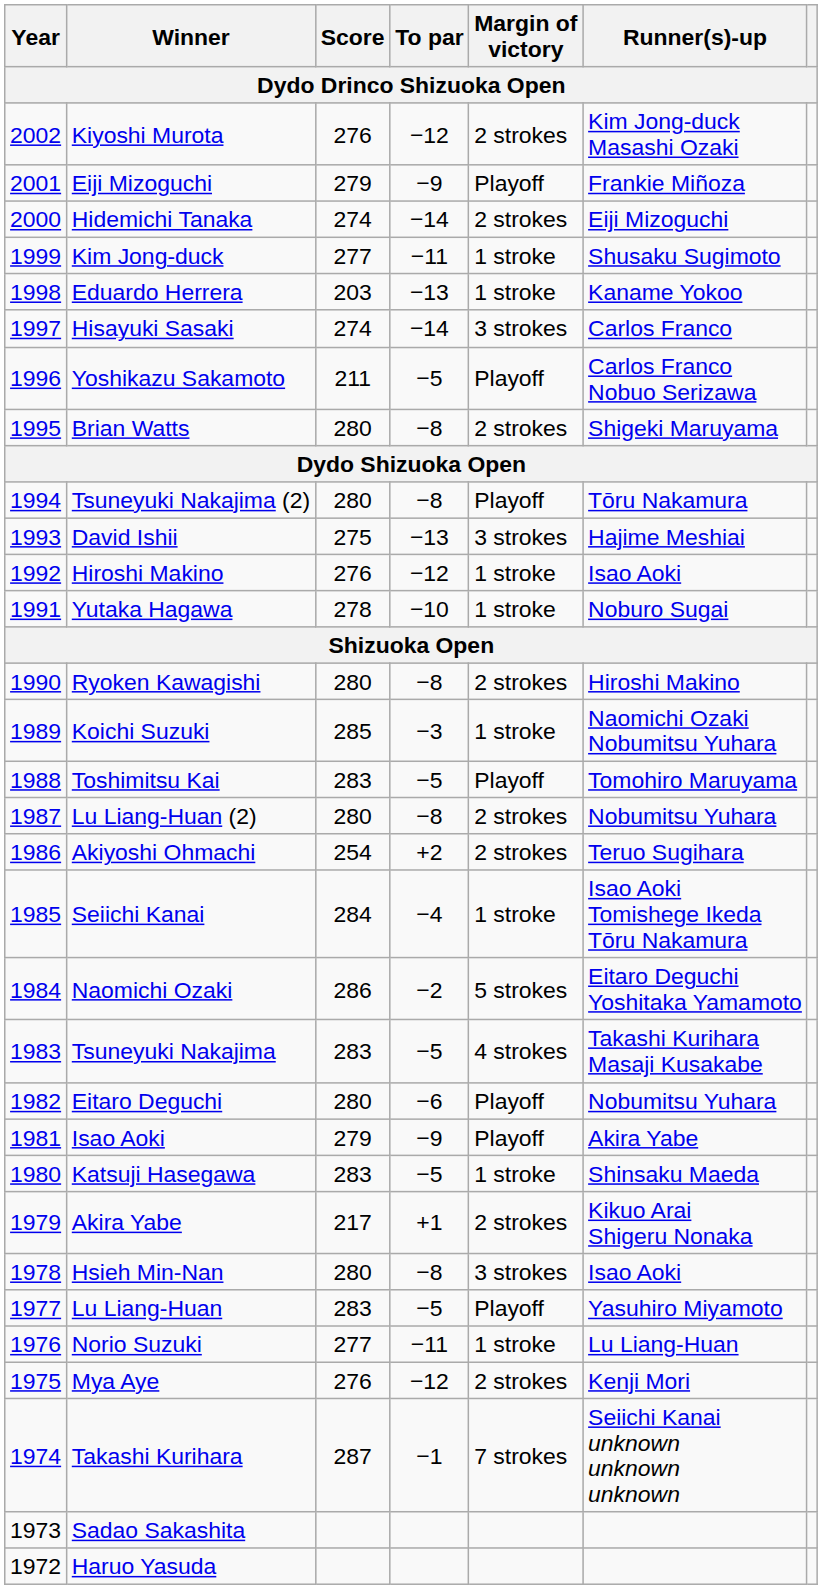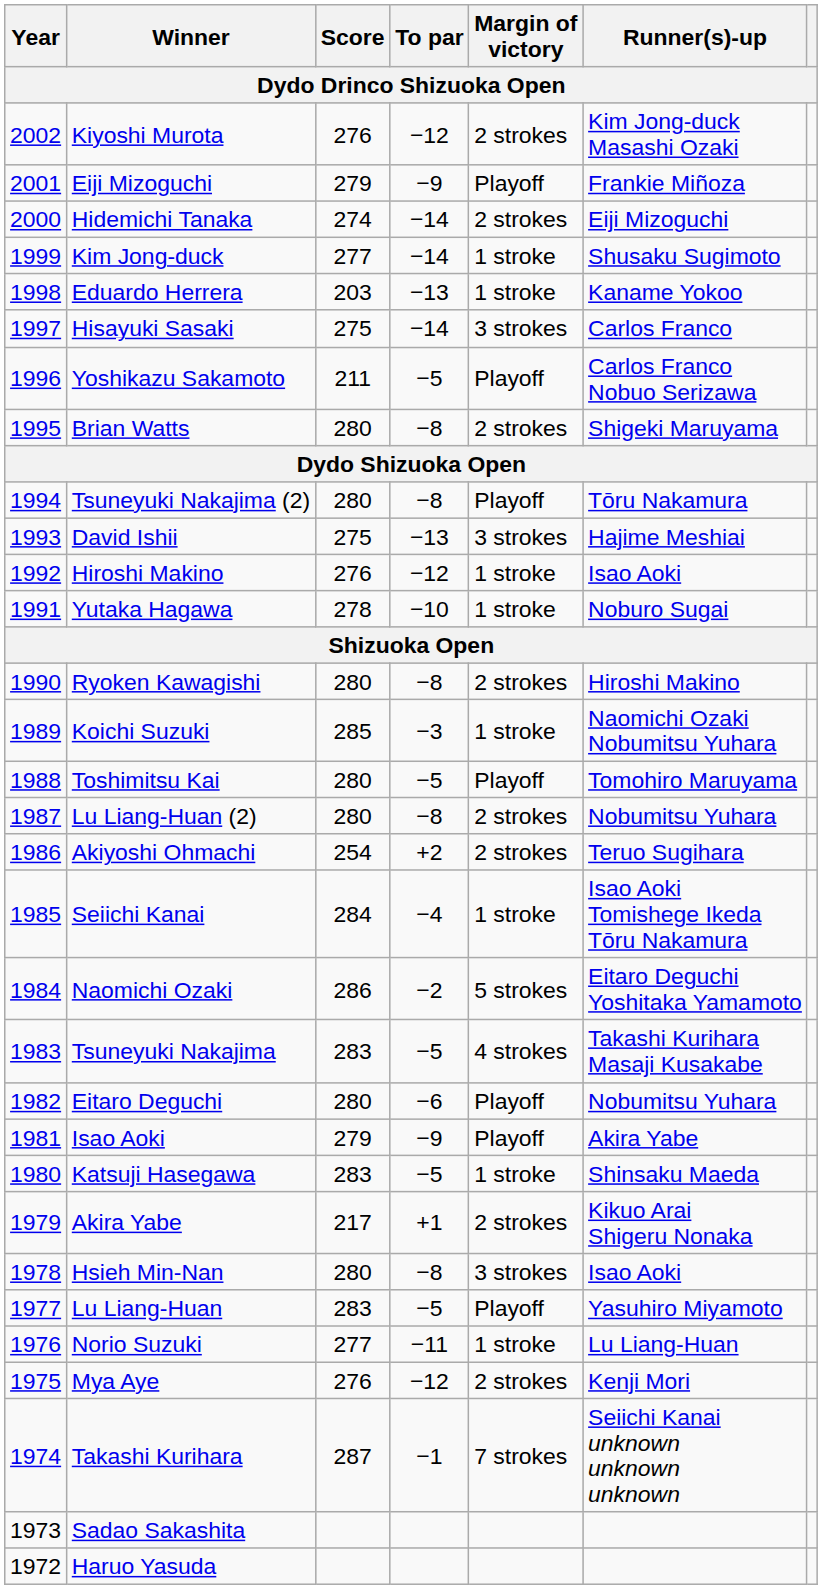 <table class=wikitable style="font-size:95%">
 <tr>
 <th>Year</th>
 <th>Winner</th>
 <th>Score</th>
 <th>To par</th>
 <th>Margin of<br>victory</th>
 <th>Runner(s)-up</th>
 <th></th>
 </tr>
 <tr>
 <th colspan=7>Dydo Drinco Shizuoka Open</th>
 </tr>
 <tr>
 <td><a href='#'>2002</a></td>
 <td> <a href='#'>Kiyoshi Murota</a></td>
 <td align=center>276</td>
 <td align=center>−12</td>
 <td>2 strokes</td>
 <td> <a href='#'>Kim Jong-duck</a><br> <a href='#'>Masashi Ozaki</a></td>
 <td></td>
 </tr>
 <tr>
 <td><a href='#'>2001</a></td>
 <td> <a href='#'>Eiji Mizoguchi</a></td>
 <td align=center>279</td>
 <td align=center>−9</td>
 <td>Playoff</td>
 <td> <a href='#'>Frankie Miñoza</a></td>
 <td></td>
 </tr>
 <tr>
 <td><a href='#'>2000</a></td>
 <td> <a href='#'>Hidemichi Tanaka</a></td>
 <td align=center>274</td>
 <td align=center>−14</td>
 <td>2 strokes</td>
 <td> <a href='#'>Eiji Mizoguchi</a></td>
 <td></td>
 </tr>
 <tr>
 <td><a href='#'>1999</a></td>
 <td> <a href='#'>Kim Jong-duck</a></td>
 <td align=center>277</td>
-<td align=center>−11</td>
+<td align=center>−14</td>
 <td>1 stroke</td>
 <td> <a href='#'>Shusaku Sugimoto</a></td>
 <td></td>
 </tr>
 <tr>
 <td><a href='#'>1998</a></td>
 <td> <a href='#'>Eduardo Herrera</a></td>
 <td align=center>203</td>
 <td align=center>−13</td>
 <td>1 stroke</td>
 <td> <a href='#'>Kaname Yokoo</a></td>
 <td></td>
 </tr>
 <tr>
 <td><a href='#'>1997</a></td>
 <td> <a href='#'>Hisayuki Sasaki</a></td>
-<td align=center>274</td>
+<td align=center>275</td>
 <td align=center>−14</td>
 <td>3 strokes</td>
 <td> <a href='#'>Carlos Franco</a></td>
 <td></td>
 </tr>
 <tr>
 <td><a href='#'>1996</a></td>
 <td> <a href='#'>Yoshikazu Sakamoto</a></td>
 <td align="center">211</td>
 <td align=center>−5</td>
 <td>Playoff</td>
 <td> <a href='#'>Carlos Franco</a><br> <a href='#'>Nobuo Serizawa</a></td>
 <td></td>
 </tr>
 <tr>
 <td><a href='#'>1995</a></td>
 <td> <a href='#'>Brian Watts</a></td>
 <td align=center>280</td>
 <td align=center>−8</td>
 <td>2 strokes</td>
 <td> <a href='#'>Shigeki Maruyama</a></td>
 <td></td>
 </tr>
 <tr>
 <th colspan=7>Dydo Shizuoka Open</th>
 </tr>
 <tr>
 <td><a href='#'>1994</a></td>
 <td> <a href='#'>Tsuneyuki Nakajima</a> (2)</td>
 <td align=center>280</td>
 <td align=center>−8</td>
 <td>Playoff</td>
 <td> <a href='#'>Tōru Nakamura</a></td>
 <td></td>
 </tr>
 <tr>
 <td><a href='#'>1993</a></td>
 <td> <a href='#'>David Ishii</a></td>
 <td align=center>275</td>
 <td align=center>−13</td>
 <td>3 strokes</td>
 <td> <a href='#'>Hajime Meshiai</a></td>
 <td></td>
 </tr>
 <tr>
 <td><a href='#'>1992</a></td>
 <td> <a href='#'>Hiroshi Makino</a></td>
 <td align=center>276</td>
 <td align=center>−12</td>
 <td>1 stroke</td>
 <td> <a href='#'>Isao Aoki</a></td>
 <td></td>
 </tr>
 <tr>
 <td><a href='#'>1991</a></td>
 <td> <a href='#'>Yutaka Hagawa</a></td>
 <td align=center>278</td>
 <td align=center>−10</td>
 <td>1 stroke</td>
 <td> <a href='#'>Noburo Sugai</a></td>
 <td></td>
 </tr>
 <tr>
 <th colspan=7>Shizuoka Open</th>
 </tr>
 <tr>
 <td><a href='#'>1990</a></td>
 <td> <a href='#'>Ryoken Kawagishi</a></td>
 <td align=center>280</td>
 <td align=center>−8</td>
 <td>2 strokes</td>
 <td> <a href='#'>Hiroshi Makino</a></td>
 <td></td>
 </tr>
 <tr>
 <td><a href='#'>1989</a></td>
 <td> <a href='#'>Koichi Suzuki</a></td>
 <td align=center>285</td>
 <td align=center>−3</td>
 <td>1 stroke</td>
 <td> <a href='#'>Naomichi Ozaki</a><br> <a href='#'>Nobumitsu Yuhara</a></td>
 <td></td>
 </tr>
 <tr>
 <td><a href='#'>1988</a></td>
 <td> <a href='#'>Toshimitsu Kai</a></td>
-<td align=center>283</td>
+<td align=center>280</td>
 <td align=center>−5</td>
 <td>Playoff</td>
 <td> <a href='#'>Tomohiro Maruyama</a></td>
 <td></td>
 </tr>
 <tr>
 <td><a href='#'>1987</a></td>
 <td> <a href='#'>Lu Liang-Huan</a> (2)</td>
 <td align=center>280</td>
 <td align=center>−8</td>
 <td>2 strokes</td>
 <td> <a href='#'>Nobumitsu Yuhara</a></td>
 <td></td>
 </tr>
 <tr>
 <td><a href='#'>1986</a></td>
 <td> <a href='#'>Akiyoshi Ohmachi</a></td>
 <td align=center>254</td>
 <td align=center>+2</td>
 <td>2 strokes</td>
 <td> <a href='#'>Teruo Sugihara</a></td>
 <td></td>
 </tr>
 <tr>
 <td><a href='#'>1985</a></td>
 <td> <a href='#'>Seiichi Kanai</a></td>
 <td align=center>284</td>
 <td align=center>−4</td>
 <td>1 stroke</td>
 <td> <a href='#'>Isao Aoki</a><br> <a href='#'>Tomishege Ikeda</a><br> <a href='#'>Tōru Nakamura</a></td>
 <td></td>
 </tr>
 <tr>
 <td><a href='#'>1984</a></td>
 <td> <a href='#'>Naomichi Ozaki</a></td>
 <td align=center>286</td>
 <td align=center>−2</td>
 <td>5 strokes</td>
 <td> <a href='#'>Eitaro Deguchi</a><br> <a href='#'>Yoshitaka Yamamoto</a></td>
 <td></td>
 </tr>
 <tr>
 <td><a href='#'>1983</a></td>
 <td> <a href='#'>Tsuneyuki Nakajima</a></td>
 <td align=center>283</td>
 <td align=center>−5</td>
 <td>4 strokes</td>
 <td> <a href='#'>Takashi Kurihara</a><br> <a href='#'>Masaji Kusakabe</a></td>
 <td></td>
 </tr>
 <tr>
 <td><a href='#'>1982</a></td>
 <td> <a href='#'>Eitaro Deguchi</a></td>
 <td align=center>280</td>
 <td align=center>−6</td>
 <td>Playoff</td>
 <td> <a href='#'>Nobumitsu Yuhara</a></td>
 <td></td>
 </tr>
 <tr>
 <td><a href='#'>1981</a></td>
 <td> <a href='#'>Isao Aoki</a></td>
 <td align=center>279</td>
 <td align=center>−9</td>
 <td>Playoff</td>
 <td> <a href='#'>Akira Yabe</a></td>
 <td></td>
 </tr>
 <tr>
 <td><a href='#'>1980</a></td>
 <td> <a href='#'>Katsuji Hasegawa</a></td>
 <td align=center>283</td>
 <td align=center>−5</td>
 <td>1 stroke</td>
 <td> <a href='#'>Shinsaku Maeda</a></td>
 <td></td>
 </tr>
 <tr>
 <td><a href='#'>1979</a></td>
 <td> <a href='#'>Akira Yabe</a></td>
 <td align=center>217</td>
 <td align=center>+1</td>
 <td>2 strokes</td>
 <td> <a href='#'>Kikuo Arai</a><br> <a href='#'>Shigeru Nonaka</a></td>
 <td></td>
 </tr>
 <tr>
 <td><a href='#'>1978</a></td>
 <td> <a href='#'>Hsieh Min-Nan</a></td>
 <td align=center>280</td>
 <td align=center>−8</td>
 <td>3 strokes</td>
 <td> <a href='#'>Isao Aoki</a></td>
 <td></td>
 </tr>
 <tr>
 <td><a href='#'>1977</a></td>
 <td> <a href='#'>Lu Liang-Huan</a></td>
 <td align=center>283</td>
 <td align=center>−5</td>
 <td>Playoff</td>
 <td> <a href='#'>Yasuhiro Miyamoto</a></td>
 <td></td>
 </tr>
 <tr>
 <td><a href='#'>1976</a></td>
 <td> <a href='#'>Norio Suzuki</a></td>
 <td align=center>277</td>
 <td align=center>−11</td>
 <td>1 stroke</td>
 <td> <a href='#'>Lu Liang-Huan</a></td>
 <td></td>
 </tr>
 <tr>
 <td><a href='#'>1975</a></td>
 <td> <a href='#'>Mya Aye</a></td>
 <td align=center>276</td>
 <td align=center>−12</td>
 <td>2 strokes</td>
 <td> <a href='#'>Kenji Mori</a></td>
 <td></td>
 </tr>
 <tr>
 <td><a href='#'>1974</a></td>
 <td> <a href='#'>Takashi Kurihara</a></td>
 <td align=center>287</td>
 <td align=center>−1</td>
 <td>7 strokes</td>
 <td> <a href='#'>Seiichi Kanai</a><br> <em>unknown</em><br> <em>unknown</em><br> <em>unknown</em></td>
 <td></td>
 </tr>
 <tr>
 <td>1973</td>
 <td> <a href='#'>Sadao Sakashita</a></td>
 <td align="center"></td>
 <td align=center></td>
 <td></td>
 <td></td>
 <td></td>
 </tr>
 <tr>
 <td>1972</td>
 <td> <a href='#'>Haruo Yasuda</a></td>
 <td align=center></td>
 <td align=center></td>
 <td></td>
 <td></td>
 <td></td>
 </tr>
 </table>
